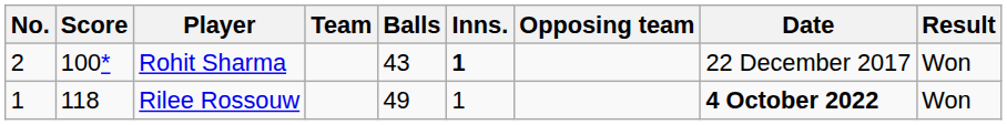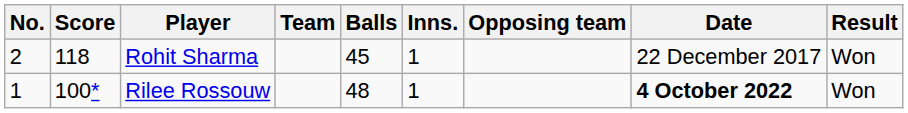 <table class="wikitable sortable" style="font-size:95%">
 <tr>
 <th>No.</th>
 <th>Score</th>
 <th>Player</th>
 <th>Team</th>
 <th>Balls</th>
 <th>Inns.</th>
 <th>Opposing team</th>
 <th>Date</th>
 <th>Result</th>
 </tr>
 <tr>
 <td>2</td>
-<td>100<a href='#'>*</a></td>
+<td>118</td>
 <td><a href='#'>Rohit Sharma</a></td>
 <td></td>
-<td>43</td>
-<td><strong>1</strong></td>
+<td>45</td>
+<td>1</td>
 <td></td>
 <td>22 December 2017</td>
 <td>Won</td>
 </tr>
 <tr>
 <td>1</td>
-<td>118</td>
+<td>100<a href='#'>*</a></td>
 <td><a href='#'>Rilee Rossouw</a></td>
 <td></td>
-<td>49</td>
+<td>48</td>
 <td>1</td>
 <td></td>
 <td><strong>4 October 2022</strong></td>
 <td>Won</td>
 </tr>
 </table>
